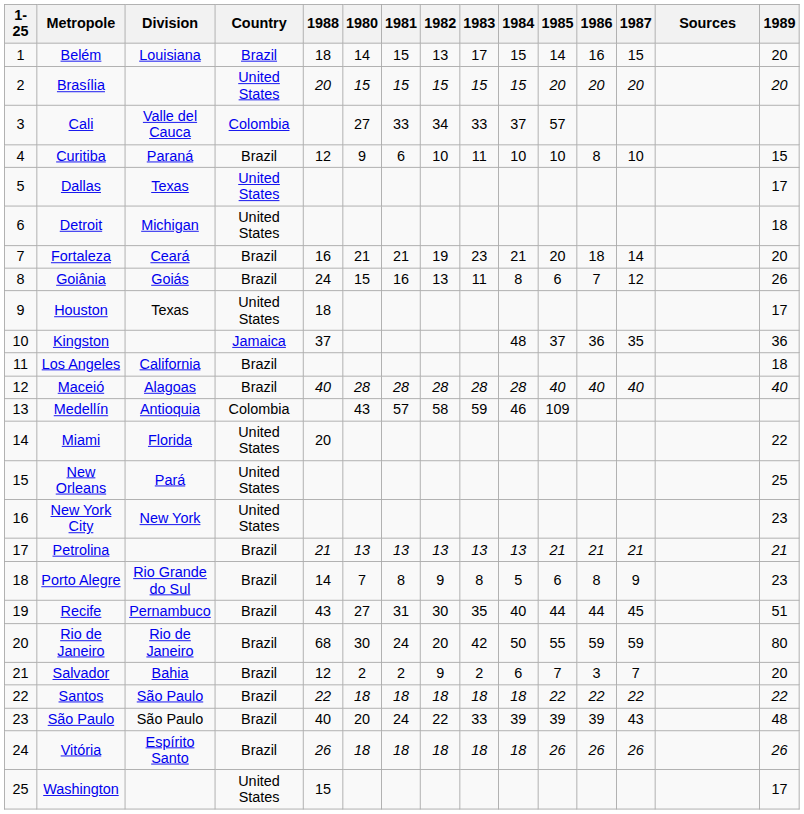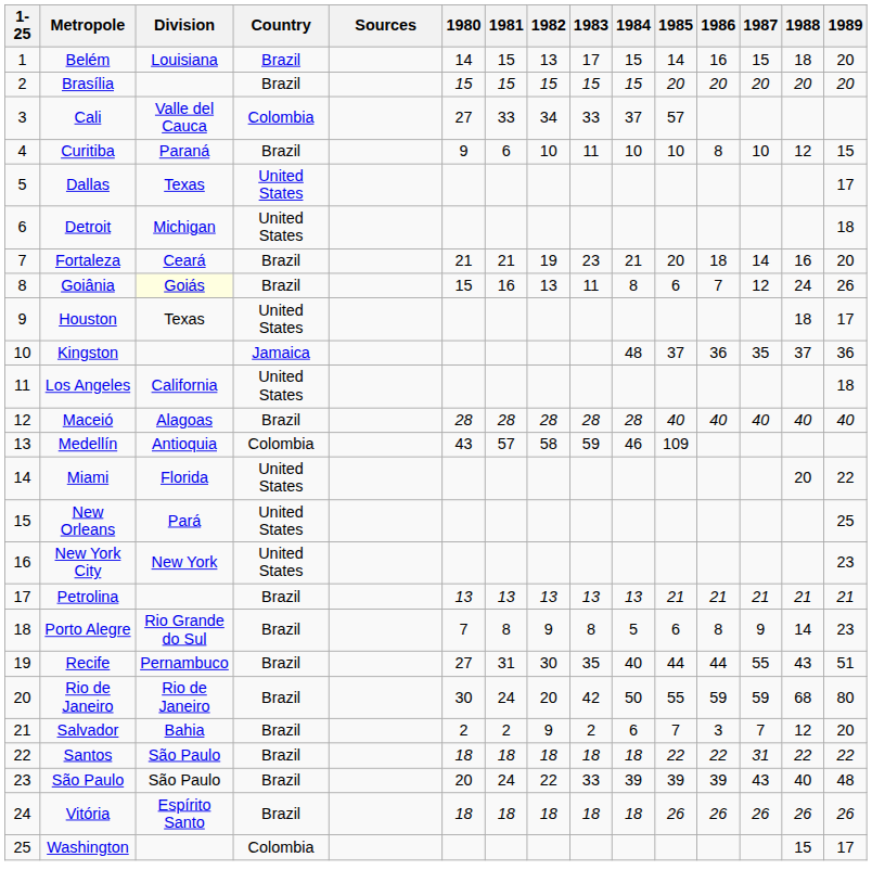 <table class="wikitable sortable" style="width:100%;" cellspacing="0">
 <tr>
 <th style="width:4%;text-align:center;">1-25</th>
 <th style="width:11%;text-align:center;">Metropole</th>
 <th style="width:11%;text-align:center;">Division</th>
 <th style="width:11%;text-align:center;">Country</th>
-<th style="width:4%;text-align:center;">1988</th>
+<th style="width:13%;text-align:center;">Sources</th>
 <th style="width:4%;text-align:center;">1980</th>
 <th style="width:4%;text-align:center;">1981</th>
 <th style="width:4%;text-align:center;">1982</th>
 <th style="width:4%;text-align:center;">1983</th>
 <th style="width:4%;text-align:center;">1984</th>
 <th style="width:4%;text-align:center;">1985</th>
 <th style="width:4%;text-align:center;">1986</th>
 <th style="width:4%;text-align:center;">1987</th>
-<th style="width:13%;text-align:center;">Sources</th>
+<th style="width:4%;text-align:center;">1988</th>
 <th style="width:4%;text-align:center;">1989</th>
 </tr>
 <tr>
 <td style="width:4%;text-align:center;">1</td>
 <td style="width:11%;text-align:center;"><a href='#'>Belém</a></td>
 <td style="width:11%;text-align:center;"><a href='#'>Louisiana</a></td>
 <td style="width:11%;text-align:center;"><a href='#'>Brazil</a></td>
-<td style="width:4%;text-align:center;">18</td>
+<td style="width:13%;text-align:center;"></td>
 <td style="width:4%;text-align:center;">14</td>
 <td style="width:4%;text-align:center;">15</td>
 <td style="width:4%;text-align:center;">13</td>
 <td style="width:4%;text-align:center;">17</td>
 <td style="width:4%;text-align:center;">15</td>
 <td style="width:4%;text-align:center;">14</td>
 <td style="width:4%;text-align:center;">16</td>
 <td style="width:4%;text-align:center;">15</td>
-<td style="width:13%;text-align:center;"></td>
+<td style="width:4%;text-align:center;">18</td>
 <td style="width:4%;text-align:center;">20</td>
 </tr>
 <tr>
 <td style="width:4%;text-align:center;">2</td>
 <td style="width:11%;text-align:center;"><a href='#'>Brasília</a></td>
 <td style="width:11%;text-align:center;"></td>
-<td style="width:11%;text-align:center;"><a href='#'>United States</a></td>
-<td style="width:4%;text-align:center;"><em>20</em></td>
+<td style="width:11%;text-align:center;">Brazil</td>
+<td style="width:13%;text-align:center;"></td>
 <td style="width:4%;text-align:center;"><em>15</em></td>
 <td style="width:4%;text-align:center;"><em>15</em></td>
 <td style="width:4%;text-align:center;"><em>15</em></td>
 <td style="width:4%;text-align:center;"><em>15</em></td>
 <td style="width:4%;text-align:center;"><em>15</em></td>
 <td style="width:4%;text-align:center;"><em>20</em></td>
 <td style="width:4%;text-align:center;"><em>20</em></td>
 <td style="width:4%;text-align:center;"><em>20</em></td>
-<td style="width:13%;text-align:center;"></td>
+<td style="width:4%;text-align:center;"><em>20</em></td>
 <td style="width:4%;text-align:center;"><em>20</em></td>
 </tr>
 <tr>
 <td style="width:4%;text-align:center;">3</td>
 <td style="width:11%;text-align:center;"><a href='#'>Cali</a></td>
 <td style="width:11%;text-align:center;"><a href='#'>Valle del Cauca</a></td>
 <td style="width:11%;text-align:center;"><a href='#'>Colombia</a></td>
-<td style="width:4%;text-align:center;"></td>
+<td style="width:13%;text-align:center;"></td>
 <td style="width:4%;text-align:center;">27</td>
 <td style="width:4%;text-align:center;">33</td>
 <td style="width:4%;text-align:center;">34</td>
 <td style="width:4%;text-align:center;">33</td>
 <td style="width:4%;text-align:center;">37</td>
 <td style="width:4%;text-align:center;">57</td>
 <td style="width:4%;text-align:center;"></td>
 <td style="width:4%;text-align:center;"></td>
-<td style="width:13%;text-align:center;"></td>
+<td style="width:4%;text-align:center;"></td>
 <td style="width:4%;text-align:center;"></td>
 </tr>
 <tr>
 <td style="width:4%;text-align:center;">4</td>
 <td style="width:11%;text-align:center;"><a href='#'>Curitiba</a></td>
 <td style="width:11%;text-align:center;"><a href='#'>Paraná</a></td>
 <td style="width:11%;text-align:center;">Brazil</td>
-<td style="width:4%;text-align:center;">12</td>
+<td style="width:13%;text-align:center;"></td>
 <td style="width:4%;text-align:center;">9</td>
 <td style="width:4%;text-align:center;">6</td>
 <td style="width:4%;text-align:center;">10</td>
 <td style="width:4%;text-align:center;">11</td>
 <td style="width:4%;text-align:center;">10</td>
 <td style="width:4%;text-align:center;">10</td>
 <td style="width:4%;text-align:center;">8</td>
 <td style="width:4%;text-align:center;">10</td>
-<td style="width:13%;text-align:center;"></td>
+<td style="width:4%;text-align:center;">12</td>
 <td style="width:4%;text-align:center;">15</td>
 </tr>
 <tr>
 <td style="width:4%;text-align:center;">5</td>
 <td style="width:11%;text-align:center;"><a href='#'>Dallas</a></td>
 <td style="width:11%;text-align:center;"><a href='#'>Texas</a></td>
 <td style="width:11%;text-align:center;"><a href='#'>United States</a></td>
+<td style="width:13%;text-align:center;"></td>
 <td style="width:4%;text-align:center;"></td>
 <td style="width:4%;text-align:center;"></td>
 <td style="width:4%;text-align:center;"></td>
 <td style="width:4%;text-align:center;"></td>
 <td style="width:4%;text-align:center;"></td>
 <td style="width:4%;text-align:center;"></td>
 <td style="width:4%;text-align:center;"></td>
 <td style="width:4%;text-align:center;"></td>
 <td style="width:4%;text-align:center;"></td>
-<td style="width:13%;text-align:center;"></td>
 <td style="width:4%;text-align:center;">17</td>
 </tr>
 <tr>
 <td style="width:4%;text-align:center;">6</td>
 <td style="width:11%;text-align:center;"><a href='#'>Detroit</a></td>
 <td style="width:11%;text-align:center;"><a href='#'>Michigan</a></td>
 <td style="width:11%;text-align:center;">United States</td>
+<td style="width:13%;text-align:center;"></td>
 <td style="width:4%;text-align:center;"></td>
 <td style="width:4%;text-align:center;"></td>
 <td style="width:4%;text-align:center;"></td>
 <td style="width:4%;text-align:center;"></td>
 <td style="width:4%;text-align:center;"></td>
 <td style="width:4%;text-align:center;"></td>
 <td style="width:4%;text-align:center;"></td>
 <td style="width:4%;text-align:center;"></td>
 <td style="width:4%;text-align:center;"></td>
-<td style="width:13%;text-align:center;"></td>
 <td style="width:4%;text-align:center;">18</td>
 </tr>
 <tr>
 <td style="width:4%;text-align:center;">7</td>
 <td style="width:11%;text-align:center;"><a href='#'>Fortaleza</a></td>
 <td style="width:11%;text-align:center;"><a href='#'>Ceará</a></td>
 <td style="width:11%;text-align:center;">Brazil</td>
-<td style="width:4%;text-align:center;">16</td>
+<td style="width:13%;text-align:center;"></td>
 <td style="width:4%;text-align:center;">21</td>
 <td style="width:4%;text-align:center;">21</td>
 <td style="width:4%;text-align:center;">19</td>
 <td style="width:4%;text-align:center;">23</td>
 <td style="width:4%;text-align:center;">21</td>
 <td style="width:4%;text-align:center;">20</td>
 <td style="width:4%;text-align:center;">18</td>
 <td style="width:4%;text-align:center;">14</td>
-<td style="width:13%;text-align:center;"></td>
+<td style="width:4%;text-align:center;">16</td>
 <td style="width:4%;text-align:center;">20</td>
 </tr>
 <tr>
 <td style="width:4%;text-align:center;">8</td>
 <td style="width:11%;text-align:center;"><a href='#'>Goiânia</a></td>
-<td style="width:11%;text-align:center;"><a href='#'>Goiás</a></td>
+<td style="background: lightyellow; width:11%;text-align:center;"><a href='#'>Goiás</a></td>
 <td style="width:11%;text-align:center;">Brazil</td>
-<td style="width:4%;text-align:center;">24</td>
+<td style="width:13%;text-align:center;"></td>
 <td style="width:4%;text-align:center;">15</td>
 <td style="width:4%;text-align:center;">16</td>
 <td style="width:4%;text-align:center;">13</td>
 <td style="width:4%;text-align:center;">11</td>
 <td style="width:4%;text-align:center;">8</td>
 <td style="width:4%;text-align:center;">6</td>
 <td style="width:4%;text-align:center;">7</td>
 <td style="width:4%;text-align:center;">12</td>
-<td style="width:13%;text-align:center;"></td>
+<td style="width:4%;text-align:center;">24</td>
 <td style="width:4%;text-align:center;">26</td>
 </tr>
 <tr>
 <td style="width:4%;text-align:center;">9</td>
 <td style="width:11%;text-align:center;"><a href='#'>Houston</a></td>
 <td style="width:11%;text-align:center;">Texas</td>
 <td style="width:11%;text-align:center;">United States</td>
-<td style="width:4%;text-align:center;">18</td>
+<td style="width:13%;text-align:center;"></td>
 <td style="width:4%;text-align:center;"></td>
 <td style="width:4%;text-align:center;"></td>
 <td style="width:4%;text-align:center;"></td>
 <td style="width:4%;text-align:center;"></td>
 <td style="width:4%;text-align:center;"></td>
 <td style="width:4%;text-align:center;"></td>
 <td style="width:4%;text-align:center;"></td>
 <td style="width:4%;text-align:center;"></td>
-<td style="width:13%;text-align:center;"></td>
+<td style="width:4%;text-align:center;">18</td>
 <td style="width:4%;text-align:center;">17</td>
 </tr>
 <tr>
 <td style="width:4%;text-align:center;">10</td>
 <td style="width:11%;text-align:center;"><a href='#'>Kingston</a></td>
 <td style="width:11%;text-align:center;"></td>
 <td style="width:11%;text-align:center;"><a href='#'>Jamaica</a></td>
-<td style="width:4%;text-align:center;">37</td>
+<td style="width:13%;text-align:center;"></td>
 <td style="width:4%;text-align:center;"></td>
 <td style="width:4%;text-align:center;"></td>
 <td style="width:4%;text-align:center;"></td>
 <td style="width:4%;text-align:center;"></td>
 <td style="width:4%;text-align:center;">48</td>
 <td style="width:4%;text-align:center;">37</td>
 <td style="width:4%;text-align:center;">36</td>
 <td style="width:4%;text-align:center;">35</td>
-<td style="width:13%;text-align:center;"></td>
+<td style="width:4%;text-align:center;">37</td>
 <td style="width:4%;text-align:center;">36</td>
 </tr>
 <tr>
 <td style="width:4%;text-align:center;">11</td>
 <td style="width:11%;text-align:center;"><a href='#'>Los Angeles</a></td>
 <td style="width:11%;text-align:center;"><a href='#'>California</a></td>
-<td style="width:11%;text-align:center;">Brazil</td>
+<td style="width:11%;text-align:center;">United States</td>
+<td style="width:13%;text-align:center;"></td>
 <td style="width:4%;text-align:center;"></td>
 <td style="width:4%;text-align:center;"></td>
 <td style="width:4%;text-align:center;"></td>
 <td style="width:4%;text-align:center;"></td>
 <td style="width:4%;text-align:center;"></td>
 <td style="width:4%;text-align:center;"></td>
 <td style="width:4%;text-align:center;"></td>
 <td style="width:4%;text-align:center;"></td>
 <td style="width:4%;text-align:center;"></td>
-<td style="width:13%;text-align:center;"></td>
 <td style="width:4%;text-align:center;">18</td>
 </tr>
 <tr>
 <td style="width:4%;text-align:center;">12</td>
 <td style="width:11%;text-align:center;"><a href='#'>Maceió</a></td>
 <td style="width:11%;text-align:center;"><a href='#'>Alagoas</a></td>
 <td style="width:11%;text-align:center;">Brazil</td>
-<td style="width:4%;text-align:center;"><em>40</em></td>
+<td style="width:13%;text-align:center;"></td>
 <td style="width:4%;text-align:center;"><em>28</em></td>
 <td style="width:4%;text-align:center;"><em>28</em></td>
 <td style="width:4%;text-align:center;"><em>28</em></td>
 <td style="width:4%;text-align:center;"><em>28</em></td>
 <td style="width:4%;text-align:center;"><em>28</em></td>
 <td style="width:4%;text-align:center;"><em>40</em></td>
 <td style="width:4%;text-align:center;"><em>40</em></td>
 <td style="width:4%;text-align:center;"><em>40</em></td>
-<td style="width:13%;text-align:center;"></td>
+<td style="width:4%;text-align:center;"><em>40</em></td>
 <td style="width:4%;text-align:center;"><em>40</em></td>
 </tr>
 <tr>
 <td style="width:4%;text-align:center;">13</td>
 <td style="width:11%;text-align:center;"><a href='#'>Medellín</a></td>
 <td style="width:11%;text-align:center;"><a href='#'>Antioquia</a></td>
 <td style="width:11%;text-align:center;">Colombia</td>
-<td style="width:4%;text-align:center;"></td>
+<td style="width:13%;text-align:center;"></td>
 <td style="width:4%;text-align:center;">43</td>
 <td style="width:4%;text-align:center;">57</td>
 <td style="width:4%;text-align:center;">58</td>
 <td style="width:4%;text-align:center;">59</td>
 <td style="width:4%;text-align:center;">46</td>
 <td style="width:4%;text-align:center;">109</td>
 <td style="width:4%;text-align:center;"></td>
 <td style="width:4%;text-align:center;"></td>
-<td style="width:13%;text-align:center;"></td>
+<td style="width:4%;text-align:center;"></td>
 <td style="width:4%;text-align:center;"></td>
 </tr>
 <tr>
 <td style="width:4%;text-align:center;">14</td>
 <td style="width:11%;text-align:center;"><a href='#'>Miami</a></td>
 <td style="width:11%;text-align:center;"><a href='#'>Florida</a></td>
 <td style="width:11%;text-align:center;">United States</td>
-<td style="width:4%;text-align:center;">20</td>
+<td style="width:13%;text-align:center;"></td>
 <td style="width:4%;text-align:center;"></td>
 <td style="width:4%;text-align:center;"></td>
 <td style="width:4%;text-align:center;"></td>
 <td style="width:4%;text-align:center;"></td>
 <td style="width:4%;text-align:center;"></td>
 <td style="width:4%;text-align:center;"></td>
 <td style="width:4%;text-align:center;"></td>
 <td style="width:4%;text-align:center;"></td>
-<td style="width:13%;text-align:center;"></td>
+<td style="width:4%;text-align:center;">20</td>
 <td style="width:4%;text-align:center;">22</td>
 </tr>
 <tr>
 <td style="width:4%;text-align:center;">15</td>
 <td style="width:11%;text-align:center;"><a href='#'>New Orleans</a></td>
 <td style="width:11%;text-align:center;"><a href='#'>Pará</a></td>
 <td style="width:11%;text-align:center;">United States</td>
+<td style="width:13%;text-align:center;"></td>
 <td style="width:4%;text-align:center;"></td>
 <td style="width:4%;text-align:center;"></td>
 <td style="width:4%;text-align:center;"></td>
 <td style="width:4%;text-align:center;"></td>
 <td style="width:4%;text-align:center;"></td>
 <td style="width:4%;text-align:center;"></td>
 <td style="width:4%;text-align:center;"></td>
 <td style="width:4%;text-align:center;"></td>
 <td style="width:4%;text-align:center;"></td>
-<td style="width:13%;text-align:center;"></td>
 <td style="width:4%;text-align:center;">25</td>
 </tr>
 <tr>
 <td style="width:4%;text-align:center;">16</td>
 <td style="width:11%;text-align:center;"><a href='#'>New York City</a></td>
 <td style="width:11%;text-align:center;"><a href='#'>New York</a></td>
 <td style="width:11%;text-align:center;">United States</td>
+<td style="width:13%;text-align:center;"></td>
 <td style="width:4%;text-align:center;"></td>
 <td style="width:4%;text-align:center;"></td>
 <td style="width:4%;text-align:center;"></td>
 <td style="width:4%;text-align:center;"></td>
 <td style="width:4%;text-align:center;"></td>
 <td style="width:4%;text-align:center;"></td>
 <td style="width:4%;text-align:center;"></td>
 <td style="width:4%;text-align:center;"></td>
 <td style="width:4%;text-align:center;"></td>
-<td style="width:13%;text-align:center;"></td>
 <td style="width:4%;text-align:center;">23</td>
 </tr>
 <tr>
 <td style="width:4%;text-align:center;">17</td>
 <td style="width:11%;text-align:center;"><a href='#'>Petrolina</a></td>
 <td style="width:11%;text-align:center;"></td>
 <td style="width:11%;text-align:center;">Brazil</td>
-<td style="width:4%;text-align:center;"><em>21</em></td>
+<td style="width:13%;text-align:center;"></td>
 <td style="width:4%;text-align:center;"><em>13</em></td>
 <td style="width:4%;text-align:center;"><em>13</em></td>
 <td style="width:4%;text-align:center;"><em>13</em></td>
 <td style="width:4%;text-align:center;"><em>13</em></td>
 <td style="width:4%;text-align:center;"><em>13</em></td>
 <td style="width:4%;text-align:center;"><em>21</em></td>
 <td style="width:4%;text-align:center;"><em>21</em></td>
 <td style="width:4%;text-align:center;"><em>21</em></td>
-<td style="width:13%;text-align:center;"></td>
+<td style="width:4%;text-align:center;"><em>21</em></td>
 <td style="width:4%;text-align:center;"><em>21</em></td>
 </tr>
 <tr>
 <td style="width:4%;text-align:center;">18</td>
 <td style="width:11%;text-align:center;"><a href='#'>Porto Alegre</a></td>
 <td style="width:11%;text-align:center;"><a href='#'>Rio Grande do Sul</a></td>
 <td style="width:11%;text-align:center;">Brazil</td>
-<td style="width:4%;text-align:center;">14</td>
+<td style="width:13%;text-align:center;"></td>
 <td style="width:4%;text-align:center;">7</td>
 <td style="width:4%;text-align:center;">8</td>
 <td style="width:4%;text-align:center;">9</td>
 <td style="width:4%;text-align:center;">8</td>
 <td style="width:4%;text-align:center;">5</td>
 <td style="width:4%;text-align:center;">6</td>
 <td style="width:4%;text-align:center;">8</td>
 <td style="width:4%;text-align:center;">9</td>
-<td style="width:13%;text-align:center;"></td>
+<td style="width:4%;text-align:center;">14</td>
 <td style="width:4%;text-align:center;">23</td>
 </tr>
 <tr>
 <td style="width:4%;text-align:center;">19</td>
 <td style="width:11%;text-align:center;"><a href='#'>Recife</a></td>
 <td style="width:11%;text-align:center;"><a href='#'>Pernambuco</a></td>
 <td style="width:11%;text-align:center;">Brazil</td>
-<td style="width:4%;text-align:center;">43</td>
+<td style="width:13%;text-align:center;"></td>
 <td style="width:4%;text-align:center;">27</td>
 <td style="width:4%;text-align:center;">31</td>
 <td style="width:4%;text-align:center;">30</td>
 <td style="width:4%;text-align:center;">35</td>
 <td style="width:4%;text-align:center;">40</td>
 <td style="width:4%;text-align:center;">44</td>
 <td style="width:4%;text-align:center;">44</td>
-<td style="width:4%;text-align:center;">45</td>
-<td style="width:13%;text-align:center;"></td>
+<td style="width:4%;text-align:center;">55</td>
+<td style="width:4%;text-align:center;">43</td>
 <td style="width:4%;text-align:center;">51</td>
 </tr>
 <tr>
 <td style="width:4%;text-align:center;">20</td>
 <td style="width:11%;text-align:center;"><a href='#'>Rio de Janeiro</a></td>
 <td style="width:11%;text-align:center;"><a href='#'>Rio de Janeiro</a></td>
 <td style="width:11%;text-align:center;">Brazil</td>
-<td style="width:4%;text-align:center;">68</td>
+<td style="width:13%;text-align:center;"></td>
 <td style="width:4%;text-align:center;">30</td>
 <td style="width:4%;text-align:center;">24</td>
 <td style="width:4%;text-align:center;">20</td>
 <td style="width:4%;text-align:center;">42</td>
 <td style="width:4%;text-align:center;">50</td>
 <td style="width:4%;text-align:center;">55</td>
 <td style="width:4%;text-align:center;">59</td>
 <td style="width:4%;text-align:center;">59</td>
-<td style="width:13%;text-align:center;"></td>
+<td style="width:4%;text-align:center;">68</td>
 <td style="width:4%;text-align:center;">80</td>
 </tr>
 <tr>
 <td style="width:4%;text-align:center;">21</td>
 <td style="width:11%;text-align:center;"><a href='#'>Salvador</a></td>
 <td style="width:11%;text-align:center;"><a href='#'>Bahia</a></td>
 <td style="width:11%;text-align:center;">Brazil</td>
-<td style="width:4%;text-align:center;">12</td>
+<td style="width:13%;text-align:center;"></td>
 <td style="width:4%;text-align:center;">2</td>
 <td style="width:4%;text-align:center;">2</td>
 <td style="width:4%;text-align:center;">9</td>
 <td style="width:4%;text-align:center;">2</td>
 <td style="width:4%;text-align:center;">6</td>
 <td style="width:4%;text-align:center;">7</td>
 <td style="width:4%;text-align:center;">3</td>
 <td style="width:4%;text-align:center;">7</td>
-<td style="width:13%;text-align:center;"></td>
+<td style="width:4%;text-align:center;">12</td>
 <td style="width:4%;text-align:center;">20</td>
 </tr>
 <tr>
 <td style="width:4%;text-align:center;">22</td>
 <td style="width:11%;text-align:center;"><a href='#'>Santos</a></td>
 <td style="width:11%;text-align:center;"><a href='#'>São Paulo</a></td>
 <td style="width:11%;text-align:center;">Brazil</td>
-<td style="width:4%;text-align:center;"><em>22</em></td>
+<td style="width:13%;text-align:center;"></td>
 <td style="width:4%;text-align:center;"><em>18</em></td>
 <td style="width:4%;text-align:center;"><em>18</em></td>
 <td style="width:4%;text-align:center;"><em>18</em></td>
 <td style="width:4%;text-align:center;"><em>18</em></td>
 <td style="width:4%;text-align:center;"><em>18</em></td>
 <td style="width:4%;text-align:center;"><em>22</em></td>
 <td style="width:4%;text-align:center;"><em>22</em></td>
+<td style="width:4%;text-align:center;"><em>31</em></td>
 <td style="width:4%;text-align:center;"><em>22</em></td>
-<td style="width:13%;text-align:center;"></td>
 <td style="width:4%;text-align:center;"><em>22</em></td>
 </tr>
 <tr>
 <td style="width:4%;text-align:center;">23</td>
 <td style="width:11%;text-align:center;"><a href='#'>São Paulo</a></td>
 <td style="width:11%;text-align:center;">São Paulo</td>
 <td style="width:11%;text-align:center;">Brazil</td>
-<td style="width:4%;text-align:center;">40</td>
+<td style="width:13%;text-align:center;"></td>
 <td style="width:4%;text-align:center;">20</td>
 <td style="width:4%;text-align:center;">24</td>
 <td style="width:4%;text-align:center;">22</td>
 <td style="width:4%;text-align:center;">33</td>
 <td style="width:4%;text-align:center;">39</td>
 <td style="width:4%;text-align:center;">39</td>
 <td style="width:4%;text-align:center;">39</td>
 <td style="width:4%;text-align:center;">43</td>
-<td style="width:13%;text-align:center;"></td>
+<td style="width:4%;text-align:center;">40</td>
 <td style="width:4%;text-align:center;">48</td>
 </tr>
 <tr>
 <td style="width:4%;text-align:center;">24</td>
 <td style="width:11%;text-align:center;"><a href='#'>Vitória</a></td>
 <td style="width:11%;text-align:center;"><a href='#'>Espírito Santo</a></td>
 <td style="width:11%;text-align:center;">Brazil</td>
-<td style="width:4%;text-align:center;"><em>26</em></td>
+<td style="width:13%;text-align:center;"></td>
 <td style="width:4%;text-align:center;"><em>18</em></td>
 <td style="width:4%;text-align:center;"><em>18</em></td>
 <td style="width:4%;text-align:center;"><em>18</em></td>
 <td style="width:4%;text-align:center;"><em>18</em></td>
 <td style="width:4%;text-align:center;"><em>18</em></td>
 <td style="width:4%;text-align:center;"><em>26</em></td>
 <td style="width:4%;text-align:center;"><em>26</em></td>
 <td style="width:4%;text-align:center;"><em>26</em></td>
-<td style="width:13%;text-align:center;"></td>
+<td style="width:4%;text-align:center;"><em>26</em></td>
 <td style="width:4%;text-align:center;"><em>26</em></td>
 </tr>
 <tr>
 <td style="width:4%;text-align:center;">25</td>
 <td style="width:11%;text-align:center;"><a href='#'>Washington</a></td>
 <td style="width:11%;text-align:center;"></td>
-<td style="width:11%;text-align:center;">United States</td>
-<td style="width:4%;text-align:center;">15</td>
+<td style="width:11%;text-align:center;">Colombia</td>
+<td style="width:13%;text-align:center;"></td>
 <td style="width:4%;text-align:center;"></td>
 <td style="width:4%;text-align:center;"></td>
 <td style="width:4%;text-align:center;"></td>
 <td style="width:4%;text-align:center;"></td>
 <td style="width:4%;text-align:center;"></td>
 <td style="width:4%;text-align:center;"></td>
 <td style="width:4%;text-align:center;"></td>
 <td style="width:4%;text-align:center;"></td>
-<td style="width:13%;text-align:center;"></td>
+<td style="width:4%;text-align:center;">15</td>
 <td style="width:4%;text-align:center;">17</td>
 </tr>
 </table>
